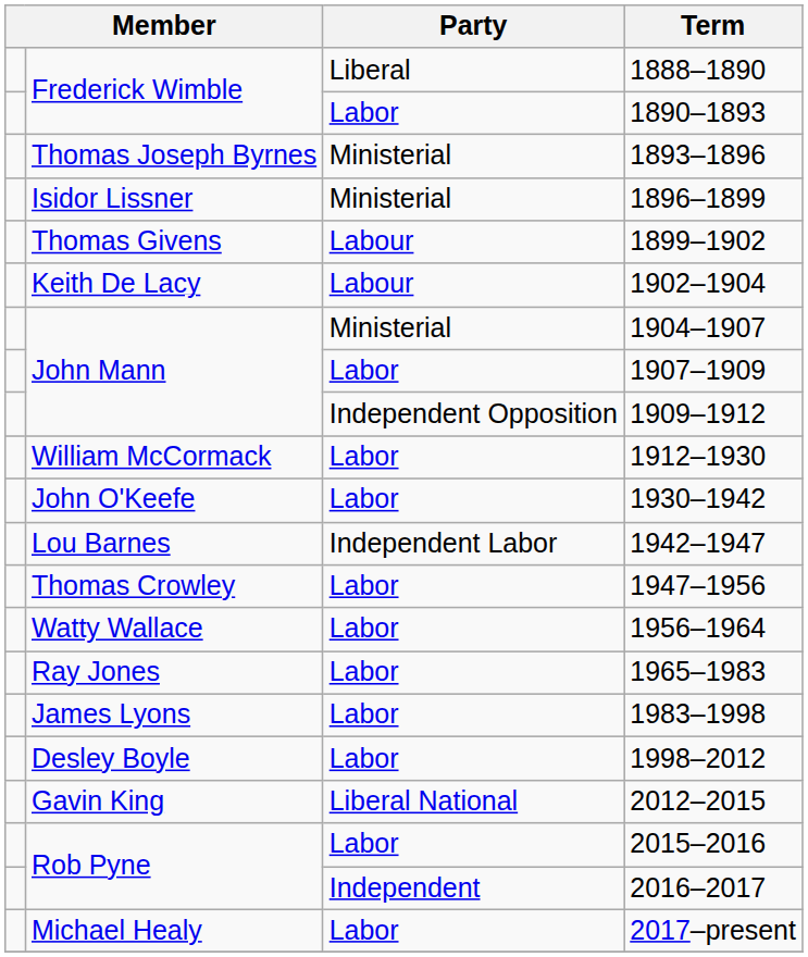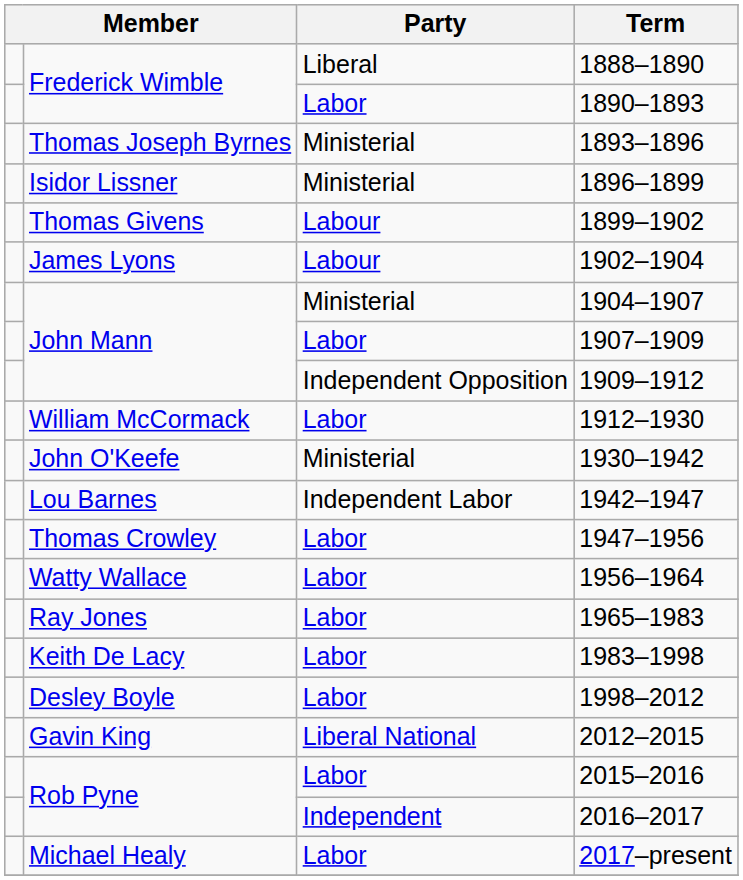 <table class="wikitable">
 <tr>
 <th colspan="2">Member</th>
 <th>Party</th>
 <th>Term</th>
 </tr>
 <tr>
 <td> </td>
 <td rowspan=2><a href='#'>Frederick Wimble</a></td>
 <td>Liberal</td>
 <td>1888–1890</td>
 </tr>
 <tr>
 <td> </td>
 <td><a href='#'>Labor</a></td>
 <td>1890–1893</td>
 </tr>
 <tr>
 <td> </td>
 <td><a href='#'>Thomas Joseph Byrnes</a></td>
 <td>Ministerial</td>
 <td>1893–1896</td>
 </tr>
 <tr>
 <td> </td>
 <td><a href='#'>Isidor Lissner</a></td>
 <td>Ministerial</td>
 <td>1896–1899</td>
 </tr>
 <tr>
 <td> </td>
 <td><a href='#'>Thomas Givens</a></td>
 <td><a href='#'>Labour</a></td>
 <td>1899–1902</td>
 </tr>
 <tr>
 <td> </td>
-<td><a href='#'>Keith De Lacy</a></td>
+<td><a href='#'>James Lyons</a></td>
 <td><a href='#'>Labour</a></td>
 <td>1902–1904</td>
 </tr>
 <tr>
 <td> </td>
 <td rowspan="3"><a href='#'>John Mann</a></td>
 <td>Ministerial</td>
 <td>1904–1907</td>
 </tr>
 <tr>
 <td> </td>
 <td><a href='#'>Labor</a></td>
 <td>1907–1909</td>
 </tr>
 <tr>
 <td> </td>
 <td>Independent Opposition</td>
 <td>1909–1912</td>
 </tr>
 <tr>
 <td> </td>
 <td><a href='#'>William McCormack</a></td>
 <td><a href='#'>Labor</a></td>
 <td>1912–1930</td>
 </tr>
 <tr>
 <td> </td>
 <td><a href='#'>John O'Keefe</a></td>
-<td><a href='#'>Labor</a></td>
+<td>Ministerial</td>
 <td>1930–1942</td>
 </tr>
 <tr>
 <td> </td>
 <td><a href='#'>Lou Barnes</a></td>
 <td>Independent Labor</td>
 <td>1942–1947</td>
 </tr>
 <tr>
 <td> </td>
 <td><a href='#'>Thomas Crowley</a></td>
 <td><a href='#'>Labor</a></td>
 <td>1947–1956</td>
 </tr>
 <tr>
 <td> </td>
 <td><a href='#'>Watty Wallace</a></td>
 <td><a href='#'>Labor</a></td>
 <td>1956–1964</td>
 </tr>
 <tr>
 <td> </td>
 <td><a href='#'>Ray Jones</a></td>
 <td><a href='#'>Labor</a></td>
 <td>1965–1983</td>
 </tr>
 <tr>
 <td> </td>
-<td><a href='#'>James Lyons</a></td>
+<td><a href='#'>Keith De Lacy</a></td>
 <td><a href='#'>Labor</a></td>
 <td>1983–1998</td>
 </tr>
 <tr>
 <td> </td>
 <td><a href='#'>Desley Boyle</a></td>
 <td><a href='#'>Labor</a></td>
 <td>1998–2012</td>
 </tr>
 <tr>
 <td> </td>
 <td><a href='#'>Gavin King</a></td>
 <td><a href='#'>Liberal National</a></td>
 <td>2012–2015</td>
 </tr>
 <tr>
 <td> </td>
 <td rowspan="2"><a href='#'>Rob Pyne</a></td>
 <td><a href='#'>Labor</a></td>
 <td>2015–2016</td>
 </tr>
 <tr>
 <td> </td>
 <td><a href='#'>Independent</a></td>
 <td>2016–2017</td>
 </tr>
 <tr>
 <td> </td>
 <td><a href='#'>Michael Healy</a></td>
 <td><a href='#'>Labor</a></td>
 <td><a href='#'>2017</a>–present</td>
 </tr>
 <tr>
 </tr>
 </table>
